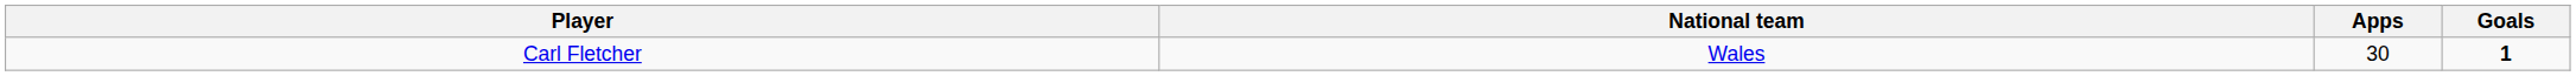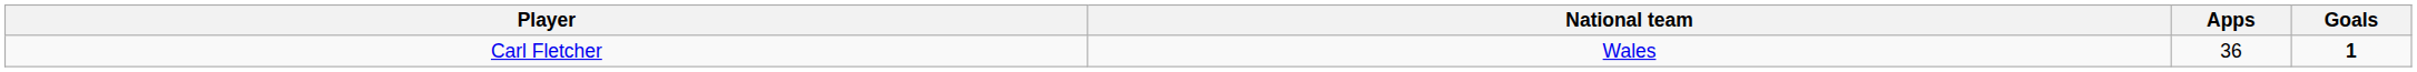 <table class="wikitable" style="text-align:center" width=100%>
 <tr>
 <th width=45%>Player</th>
 <th width=45%>National team</th>
 <th width=5%>Apps</th>
 <th width=5%>Goals</th>
 </tr>
 <tr>
 <td> <a href='#'>Carl Fletcher</a></td>
 <td><a href='#'>Wales</a></td>
-<td>30</td>
+<td>36</td>
 <td><strong>1</strong></td>
 </tr>
 </table>
